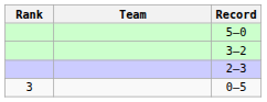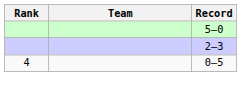 <table class="wikitable" style="text-align: center">
 <tr>
 <th width=50>Rank</th>
 <th width=175>Team</th>
 <th width=50>Record</th>
 </tr>
 <tr bgcolor=ccffcc>
 <td></td>
 <td align=left></td>
 <td>5–0</td>
 </tr>
-<tr bgcolor=ccffcc>
-<td></td>
-<td align=left></td>
-<td>3–2</td>
-</tr>
 <tr bgcolor=ccccff>
 <td></td>
 <td align=left></td>
 <td>2–3</td>
 </tr>
 <tr>
-<td>3</td>
+<td>4</td>
 <td align=left></td>
 <td>0–5</td>
 </tr>
 </table>
